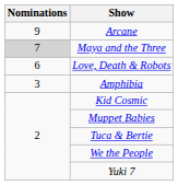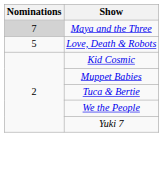 <table class="wikitable" style="text-align: center">
 <tr>
 <th scope="col" width="55">Nominations</th>
 <th scope="col" align="center">Show</th>
 </tr>
 <tr>
-<td style="text-align:center">9</td>
-<td><em><a href='#'>Arcane</a></em></td>
-</tr>
-<tr>
 <td style="background: lightgrey; text-align:center">7</td>
 <td><em><a href='#'>Maya and the Three</a></em></td>
 </tr>
 <tr>
-<td style="text-align:center">6</td>
+<td style="text-align:center">5</td>
 <td><em><a href='#'>Love, Death & Robots</a></em></td>
-</tr>
-<tr>
-<td style="text-align:center">3</td>
-<td><em><a href='#'>Amphibia</a></em></td>
 </tr>
 <tr>
 <td rowspan=5 style="text-align:center">2</td>
 <td><em><a href='#'>Kid Cosmic</a></em></td>
 </tr>
 <tr>
 <td><em><a href='#'>Muppet Babies</a></em></td>
 </tr>
 <tr>
 <td><em><a href='#'>Tuca & Bertie</a></em></td>
 </tr>
 <tr>
 <td><em><a href='#'>We the People</a></em></td>
 </tr>
 <tr>
 <td><em>Yuki 7</em></td>
 </tr>
 </table>
